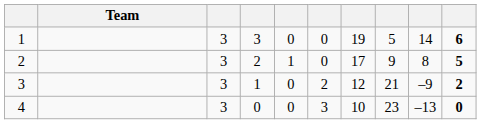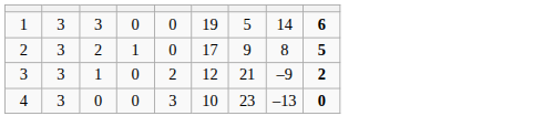 <table class="wikitable" style="text-align:center;">
 <tr>
 <th width=30></th>
-<th width=180>Team</th>
 <th width=30></th>
 <th width=30></th>
 <th width=30></th>
 <th width=30></th>
 <th width=30></th>
 <th width=30></th>
 <th width=30></th>
 <th width=30></th>
 </tr>
 <tr>
 <td>1</td>
-<td style="text-align:left;"></td>
 <td>3</td>
 <td>3</td>
 <td>0</td>
 <td>0</td>
 <td>19</td>
 <td>5</td>
 <td>14</td>
 <td><strong>6</strong></td>
 </tr>
 <tr>
 <td>2</td>
-<td style="text-align:left;"></td>
 <td>3</td>
 <td>2</td>
 <td>1</td>
 <td>0</td>
 <td>17</td>
 <td>9</td>
 <td>8</td>
 <td><strong>5</strong></td>
 </tr>
 <tr>
 <td>3</td>
-<td style="text-align:left;"></td>
 <td>3</td>
 <td>1</td>
 <td>0</td>
 <td>2</td>
 <td>12</td>
 <td>21</td>
 <td>–9</td>
 <td><strong>2</strong></td>
 </tr>
 <tr>
 <td>4</td>
-<td style="text-align:left;"></td>
 <td>3</td>
 <td>0</td>
 <td>0</td>
 <td>3</td>
 <td>10</td>
 <td>23</td>
 <td>–13</td>
 <td><strong>0</strong></td>
 </tr>
 </table>
